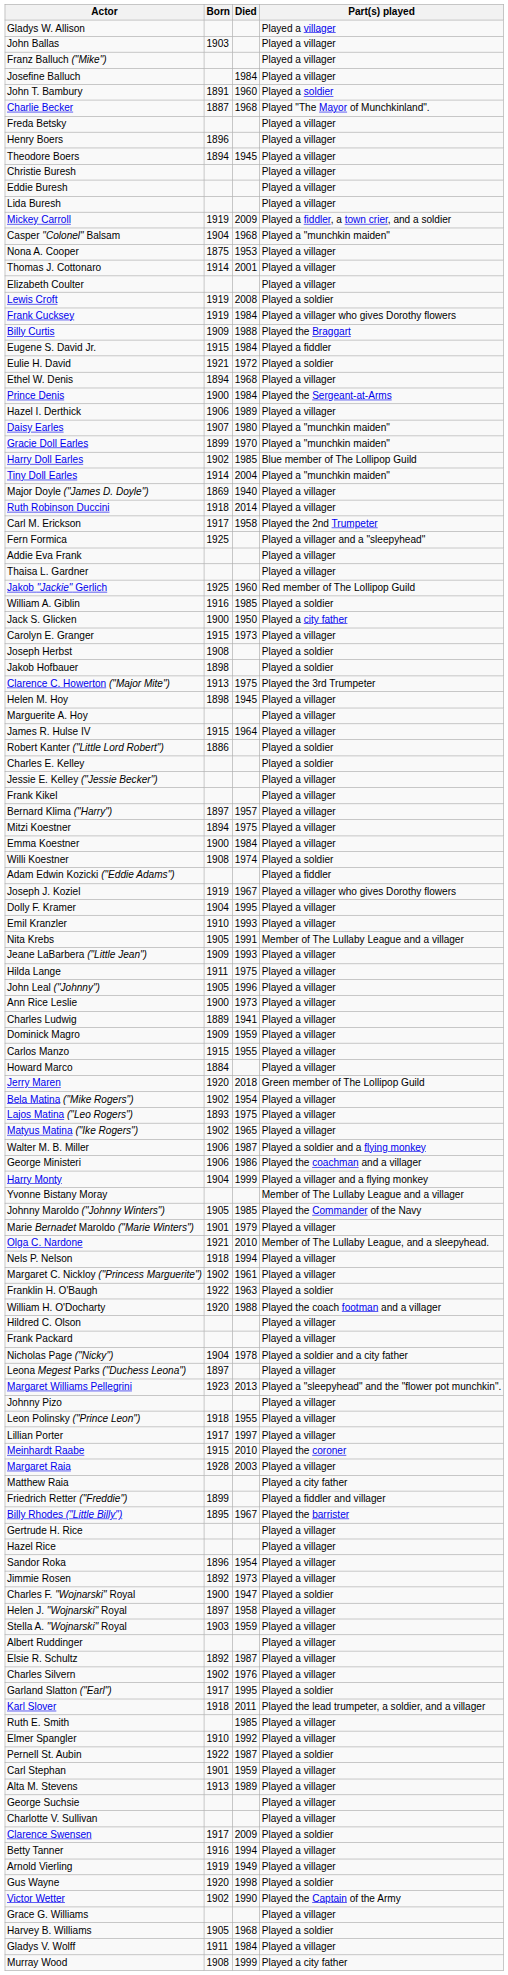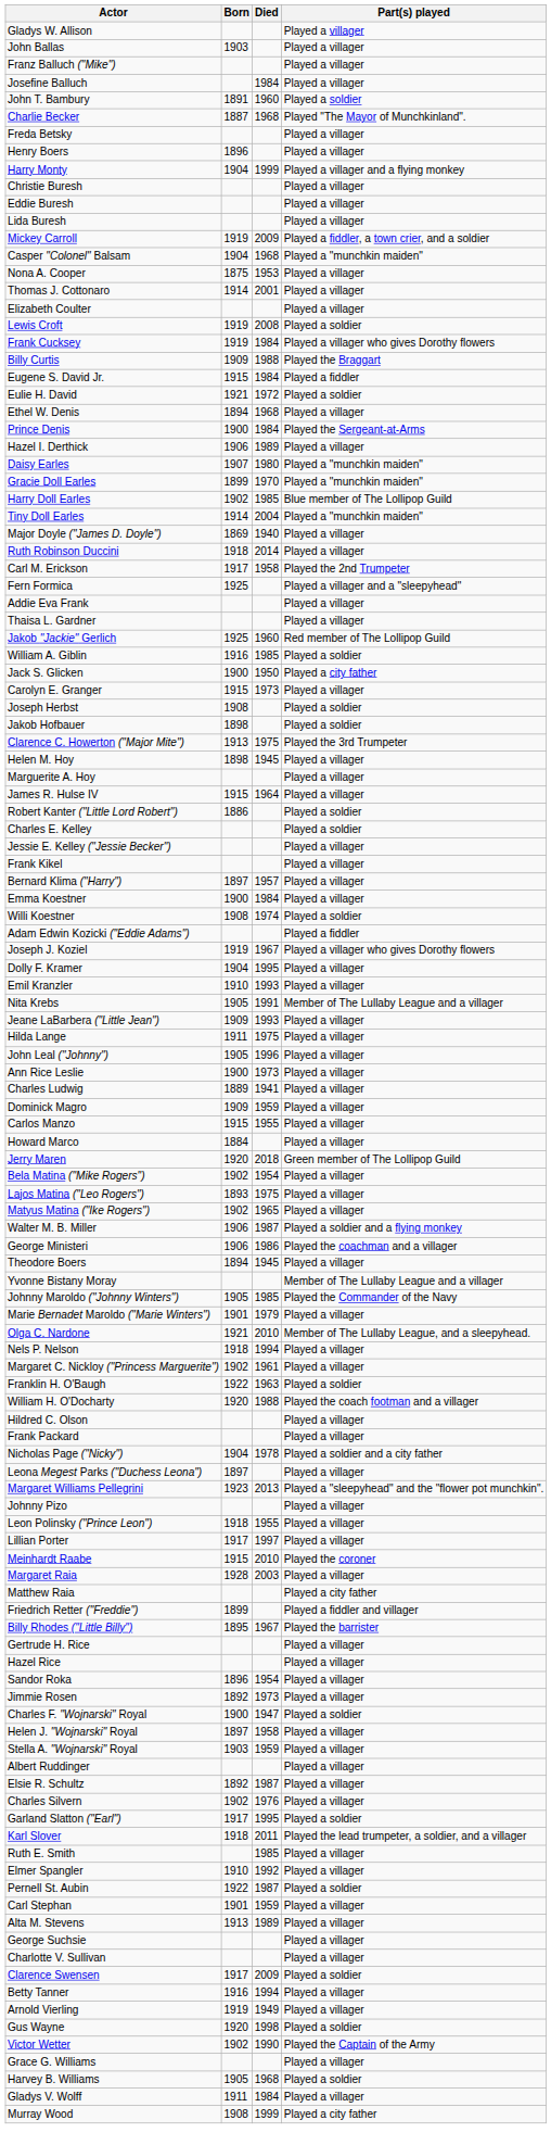 <table class="wikitable sortable" style="margin:auto">
 <tr valign=bottom>
 <th>Actor</th>
 <th>Born</th>
 <th>Died</th>
 <th>Part(s) played</th>
 </tr>
 <tr>
 <td>Gladys W. Allison</td>
 <td></td>
 <td></td>
 <td>Played a <a href='#'>villager</a></td>
 </tr>
 <tr>
 <td>John Ballas</td>
 <td>1903</td>
 <td> </td>
 <td>Played a villager</td>
 </tr>
 <tr>
 <td>Franz Balluch <em>("Mike")</em></td>
 <td></td>
 <td></td>
 <td>Played a villager</td>
 </tr>
 <tr>
 <td>Josefine Balluch</td>
 <td></td>
 <td>1984</td>
 <td>Played a villager</td>
 </tr>
 <tr>
 <td>John T. Bambury</td>
 <td>1891 </td>
 <td>1960</td>
 <td>Played a <a href='#'>soldier</a></td>
 </tr>
 <tr>
 <td><a href='#'>Charlie Becker</a></td>
 <td>1887</td>
 <td>1968</td>
 <td>Played "The <a href='#'>Mayor</a> of Munchkinland".</td>
 </tr>
 <tr>
 <td>Freda Betsky</td>
 <td> </td>
 <td></td>
 <td>Played a villager</td>
 </tr>
 <tr>
 <td>Henry Boers</td>
 <td>1896</td>
 <td> </td>
 <td>Played a villager</td>
 </tr>
 <tr>
-<td>Theodore Boers</td>
-<td>1894</td>
-<td>1945</td>
-<td>Played a villager</td>
+<td><a href='#'>Harry Monty</a></td>
+<td>1904</td>
+<td>1999</td>
+<td>Played a villager and a flying monkey</td>
 </tr>
 <tr>
 <td>Christie Buresh</td>
 <td> </td>
 <td></td>
 <td>Played a villager</td>
 </tr>
 <tr>
 <td>Eddie Buresh</td>
 <td> </td>
 <td></td>
 <td>Played a villager</td>
 </tr>
 <tr>
 <td>Lida Buresh</td>
 <td> </td>
 <td></td>
 <td>Played a villager</td>
 </tr>
 <tr>
 <td><a href='#'>Mickey Carroll</a></td>
 <td>1919</td>
 <td>2009</td>
 <td>Played a <a href='#'>fiddler</a>, a <a href='#'>town crier</a>, and a soldier</td>
 </tr>
 <tr>
 <td>Casper <em>"Colonel"</em> Balsam</td>
 <td>1904</td>
 <td>1968</td>
 <td>Played a "munchkin maiden"</td>
 </tr>
 <tr>
 <td>Nona A. Cooper</td>
 <td>1875</td>
 <td>1953</td>
 <td>Played a villager</td>
 </tr>
 <tr>
 <td>Thomas J. Cottonaro</td>
 <td>1914</td>
 <td>2001</td>
 <td>Played a villager</td>
 </tr>
 <tr>
 <td>Elizabeth Coulter</td>
 <td></td>
 <td></td>
 <td>Played a villager </td>
 </tr>
 <tr>
 <td><a href='#'>Lewis Croft</a></td>
 <td>1919</td>
 <td>2008</td>
 <td>Played a soldier</td>
 </tr>
 <tr>
 <td><a href='#'>Frank Cucksey</a></td>
 <td>1919</td>
 <td>1984</td>
 <td>Played a villager who gives Dorothy flowers</td>
 </tr>
 <tr>
 <td><a href='#'>Billy Curtis</a></td>
 <td>1909</td>
 <td>1988</td>
 <td>Played the <a href='#'>Braggart</a></td>
 </tr>
 <tr>
 <td>Eugene S. David Jr.</td>
 <td>1915</td>
 <td>1984</td>
 <td>Played a fiddler</td>
 </tr>
 <tr>
 <td>Eulie H. David</td>
 <td>1921</td>
 <td>1972</td>
 <td>Played a soldier</td>
 </tr>
 <tr>
 <td>Ethel W. Denis</td>
 <td>1894</td>
 <td>1968</td>
 <td>Played a villager</td>
 </tr>
 <tr>
 <td><a href='#'>Prince Denis</a></td>
 <td>1900</td>
 <td>1984</td>
 <td>Played the <a href='#'>Sergeant-at-Arms</a></td>
 </tr>
 <tr>
 <td>Hazel I. Derthick</td>
 <td>1906</td>
 <td>1989</td>
 <td>Played a villager</td>
 </tr>
 <tr>
 <td><a href='#'>Daisy Earles</a></td>
 <td>1907</td>
 <td>1980</td>
 <td>Played a "munchkin maiden"</td>
 </tr>
 <tr>
 <td><a href='#'>Gracie Doll Earles</a></td>
 <td>1899</td>
 <td>1970</td>
 <td>Played a "munchkin maiden"</td>
 </tr>
 <tr>
 <td><a href='#'>Harry Doll Earles</a></td>
 <td>1902</td>
 <td>1985</td>
 <td>Blue member of The Lollipop Guild</td>
 </tr>
 <tr>
 <td><a href='#'>Tiny Doll Earles</a></td>
 <td>1914</td>
 <td>2004</td>
 <td>Played a "munchkin maiden"</td>
 </tr>
 <tr>
 <td>Major Doyle <em>("James D. Doyle")</em></td>
 <td>1869</td>
 <td>1940</td>
 <td>Played a villager</td>
 </tr>
 <tr>
 <td><a href='#'>Ruth Robinson Duccini</a></td>
 <td>1918</td>
 <td>2014</td>
 <td>Played a villager</td>
 </tr>
 <tr>
 <td>Carl M. Erickson</td>
 <td>1917</td>
 <td>1958</td>
 <td>Played the 2nd <a href='#'>Trumpeter</a></td>
 </tr>
 <tr>
 <td>Fern Formica</td>
 <td>1925</td>
 <td> </td>
 <td>Played a villager and a "sleepyhead"</td>
 </tr>
 <tr>
 <td>Addie Eva Frank</td>
 <td></td>
 <td></td>
 <td>Played a villager</td>
 </tr>
 <tr>
 <td>Thaisa L. Gardner</td>
 <td> </td>
 <td></td>
 <td>Played a villager</td>
 </tr>
 <tr>
 <td><a href='#'>Jakob <em>"Jackie"</em> Gerlich</a></td>
 <td>1925</td>
 <td>1960</td>
 <td>Red member of The Lollipop Guild</td>
 </tr>
 <tr>
 <td>William A. Giblin</td>
 <td>1916</td>
 <td>1985</td>
 <td>Played a soldier</td>
 </tr>
 <tr>
 <td>Jack S. Glicken</td>
 <td>1900</td>
 <td>1950</td>
 <td>Played a <a href='#'>city father</a></td>
 </tr>
 <tr>
 <td>Carolyn E. Granger</td>
 <td>1915</td>
 <td>1973</td>
 <td>Played a villager</td>
 </tr>
 <tr>
 <td>Joseph Herbst</td>
 <td>1908</td>
 <td></td>
 <td>Played a soldier</td>
 </tr>
 <tr>
 <td>Jakob Hofbauer</td>
 <td>1898</td>
 <td></td>
 <td>Played a soldier</td>
 </tr>
 <tr>
 <td><a href='#'>Clarence C. Howerton</a> <em>("Major Mite")</em></td>
 <td>1913</td>
 <td>1975</td>
 <td>Played the 3rd Trumpeter</td>
 </tr>
 <tr>
 <td>Helen M. Hoy</td>
 <td>1898</td>
 <td>1945</td>
 <td>Played a villager</td>
 </tr>
 <tr>
 <td>Marguerite A. Hoy</td>
 <td> </td>
 <td></td>
 <td>Played a villager</td>
 </tr>
 <tr>
 <td>James R. Hulse IV</td>
 <td>1915</td>
 <td>1964</td>
 <td>Played a villager</td>
 </tr>
 <tr>
 <td>Robert Kanter <em>("Little Lord Robert")</em></td>
 <td>1886</td>
 <td></td>
 <td>Played a soldier</td>
 </tr>
 <tr>
 <td>Charles E. Kelley</td>
 <td></td>
 <td></td>
 <td>Played a soldier</td>
 </tr>
 <tr>
 <td>Jessie E. Kelley <em>("Jessie Becker")</em></td>
 <td> </td>
 <td></td>
 <td>Played a villager</td>
 </tr>
 <tr>
 <td>Frank Kikel</td>
 <td> </td>
 <td></td>
 <td>Played a villager</td>
 </tr>
 <tr>
 <td>Bernard Klima <em>("Harry")</em></td>
 <td>1897</td>
 <td>1957</td>
 <td>Played a villager</td>
 </tr>
 <tr>
-<td>Mitzi Koestner</td>
-<td>1894</td>
-<td>1975</td>
-<td>Played a villager</td>
-</tr>
-<tr>
 <td>Emma Koestner</td>
 <td>1900</td>
 <td>1984</td>
 <td>Played a villager</td>
 </tr>
 <tr>
 <td>Willi Koestner</td>
 <td>1908</td>
 <td>1974</td>
 <td>Played a soldier</td>
 </tr>
 <tr>
 <td>Adam Edwin Kozicki <em>("Eddie Adams")</em></td>
 <td> </td>
 <td></td>
 <td>Played a fiddler</td>
 </tr>
 <tr>
 <td>Joseph J. Koziel</td>
 <td>1919</td>
 <td>1967</td>
 <td>Played a villager who gives Dorothy flowers</td>
 </tr>
 <tr>
 <td>Dolly F. Kramer</td>
 <td>1904</td>
 <td>1995</td>
 <td>Played a villager</td>
 </tr>
 <tr>
 <td>Emil Kranzler</td>
 <td>1910</td>
 <td>1993</td>
 <td>Played a villager</td>
 </tr>
 <tr>
 <td>Nita Krebs</td>
 <td>1905</td>
 <td>1991</td>
 <td>Member of The Lullaby League and a villager</td>
 </tr>
 <tr>
 <td>Jeane LaBarbera <em>("Little Jean")</em></td>
 <td>1909</td>
 <td>1993</td>
 <td>Played a villager</td>
 </tr>
 <tr>
 <td>Hilda Lange</td>
 <td>1911</td>
 <td>1975</td>
 <td>Played a villager</td>
 </tr>
 <tr>
 <td>John Leal <em>("Johnny")</em></td>
 <td>1905</td>
 <td>1996</td>
 <td>Played a villager</td>
 </tr>
 <tr>
 <td>Ann Rice Leslie</td>
 <td>1900</td>
 <td>1973</td>
 <td>Played a villager</td>
 </tr>
 <tr>
 <td>Charles Ludwig</td>
 <td>1889</td>
 <td>1941</td>
 <td>Played a villager</td>
 </tr>
 <tr>
 <td>Dominick Magro</td>
 <td>1909</td>
 <td>1959</td>
 <td>Played a villager</td>
 </tr>
 <tr>
 <td>Carlos Manzo</td>
 <td>1915</td>
 <td>1955</td>
 <td>Played a villager</td>
 </tr>
 <tr>
 <td>Howard Marco</td>
 <td>1884</td>
 <td></td>
 <td>Played a villager</td>
 </tr>
 <tr>
 <td><a href='#'>Jerry Maren</a></td>
 <td>1920</td>
 <td>2018</td>
 <td>Green member of The Lollipop Guild</td>
 </tr>
 <tr>
 <td><a href='#'>Bela Matina</a> <em>("Mike Rogers")</em></td>
 <td>1902</td>
 <td>1954</td>
 <td>Played a villager</td>
 </tr>
 <tr>
 <td><a href='#'>Lajos Matina</a> <em>("Leo Rogers")</em></td>
 <td>1893</td>
 <td>1975</td>
 <td>Played a villager</td>
 </tr>
 <tr>
 <td><a href='#'>Matyus Matina</a> <em>("Ike Rogers")</em></td>
 <td>1902</td>
 <td>1965</td>
 <td>Played a villager</td>
 </tr>
 <tr>
 <td>Walter M. B. Miller</td>
 <td>1906</td>
 <td>1987</td>
 <td>Played a soldier and a <a href='#'>flying monkey</a></td>
 </tr>
 <tr>
 <td>George Ministeri</td>
 <td>1906</td>
 <td>1986</td>
 <td>Played the <a href='#'>coachman</a> and a villager</td>
 </tr>
 <tr>
-<td><a href='#'>Harry Monty</a></td>
-<td>1904</td>
-<td>1999</td>
-<td>Played a villager and a flying monkey</td>
+<td>Theodore Boers</td>
+<td>1894</td>
+<td>1945</td>
+<td>Played a villager</td>
 </tr>
 <tr>
 <td>Yvonne Bistany Moray</td>
 <td></td>
 <td></td>
 <td>Member of The Lullaby League and a villager</td>
 </tr>
 <tr>
 <td>Johnny Maroldo <em>("Johnny Winters")</em></td>
 <td>1905</td>
 <td>1985</td>
 <td>Played the <a href='#'>Commander</a> of the Navy</td>
 </tr>
 <tr>
 <td>Marie <em>Bernadet</em> Maroldo <em>("Marie Winters")</em></td>
 <td>1901</td>
 <td>1979</td>
 <td>Played a villager</td>
 </tr>
 <tr>
 <td><a href='#'>Olga C. Nardone</a></td>
 <td>1921</td>
 <td>2010</td>
 <td>Member of The Lullaby League, and a sleepyhead.</td>
 </tr>
 <tr>
 <td>Nels P. Nelson</td>
 <td>1918</td>
 <td>1994</td>
 <td>Played a villager</td>
 </tr>
 <tr>
 <td>Margaret C. Nickloy <em>("Princess Marguerite")</em></td>
 <td>1902</td>
 <td>1961</td>
 <td>Played a villager</td>
 </tr>
 <tr>
 <td>Franklin H. O'Baugh</td>
 <td>1922</td>
 <td>1963</td>
 <td>Played a soldier</td>
 </tr>
 <tr>
 <td>William H. O'Docharty</td>
 <td>1920</td>
 <td>1988</td>
 <td>Played the coach <a href='#'>footman</a> and a villager</td>
 </tr>
 <tr>
 <td>Hildred C. Olson</td>
 <td> </td>
 <td></td>
 <td>Played a villager</td>
 </tr>
 <tr>
 <td>Frank Packard</td>
 <td></td>
 <td></td>
 <td>Played a villager</td>
 </tr>
 <tr>
 <td>Nicholas Page <em>("Nicky")</em></td>
 <td>1904</td>
 <td>1978</td>
 <td>Played a soldier and a city father</td>
 </tr>
 <tr>
 <td>Leona <em>Megest</em> Parks <em>("Duchess Leona")</em></td>
 <td>1897</td>
 <td></td>
 <td>Played a villager</td>
 </tr>
 <tr>
 <td><a href='#'>Margaret Williams Pellegrini</a></td>
 <td>1923</td>
 <td>2013</td>
 <td>Played a "sleepyhead" and the "flower pot munchkin".</td>
 </tr>
 <tr>
 <td>Johnny Pizo</td>
 <td></td>
 <td></td>
 <td>Played a villager</td>
 </tr>
 <tr>
 <td>Leon Polinsky <em>("Prince Leon")</em></td>
 <td>1918</td>
 <td>1955</td>
 <td>Played a villager</td>
 </tr>
 <tr>
 <td>Lillian Porter</td>
 <td>1917</td>
 <td>1997</td>
 <td>Played a villager</td>
 </tr>
 <tr>
 <td><a href='#'>Meinhardt Raabe</a></td>
 <td>1915</td>
 <td>2010</td>
 <td>Played the <a href='#'>coroner</a></td>
 </tr>
 <tr>
 <td><a href='#'>Margaret Raia</a></td>
 <td>1928</td>
 <td>2003</td>
 <td>Played a villager</td>
 </tr>
 <tr>
 <td>Matthew Raia</td>
 <td></td>
 <td></td>
 <td>Played a city father</td>
 </tr>
 <tr>
 <td>Friedrich Retter <em>("Freddie")</em></td>
 <td>1899</td>
 <td></td>
 <td>Played a fiddler and villager</td>
 </tr>
 <tr>
 <td><a href='#'>Billy Rhodes <em>("Little Billy")</em></a></td>
 <td>1895</td>
 <td>1967</td>
 <td>Played the <a href='#'>barrister</a></td>
 </tr>
 <tr>
 <td>Gertrude H. Rice</td>
 <td></td>
 <td></td>
 <td>Played a villager</td>
 </tr>
 <tr>
 <td>Hazel Rice</td>
 <td></td>
 <td></td>
 <td>Played a villager</td>
 </tr>
 <tr>
 <td>Sandor Roka</td>
 <td>1896</td>
 <td>1954</td>
 <td>Played a villager</td>
 </tr>
 <tr>
 <td>Jimmie Rosen</td>
 <td>1892</td>
 <td>1973</td>
 <td>Played a villager</td>
 </tr>
 <tr>
 <td>Charles F. <em>"Wojnarski"</em> Royal</td>
 <td>1900</td>
 <td>1947</td>
 <td>Played a soldier</td>
 </tr>
 <tr>
 <td>Helen J. <em>"Wojnarski"</em> Royal</td>
 <td>1897</td>
 <td>1958</td>
 <td>Played a villager</td>
 </tr>
 <tr>
 <td>Stella A. <em>"Wojnarski"</em> Royal</td>
 <td>1903</td>
 <td>1959</td>
 <td>Played a villager</td>
 </tr>
 <tr>
 <td>Albert Ruddinger</td>
 <td></td>
 <td></td>
 <td>Played a villager</td>
 </tr>
 <tr>
 <td>Elsie R. Schultz</td>
 <td>1892</td>
 <td>1987</td>
 <td>Played a villager</td>
 </tr>
 <tr>
 <td>Charles Silvern</td>
 <td>1902</td>
 <td>1976</td>
 <td>Played a villager</td>
 </tr>
 <tr>
 <td>Garland Slatton <em>("Earl")</em></td>
 <td>1917</td>
 <td>1995</td>
 <td>Played a soldier</td>
 </tr>
 <tr>
 <td><a href='#'>Karl Slover</a></td>
 <td>1918</td>
 <td>2011</td>
 <td>Played the lead trumpeter, a soldier, and a villager</td>
 </tr>
 <tr>
 <td>Ruth E. Smith</td>
 <td> </td>
 <td>1985</td>
 <td>Played a villager</td>
 </tr>
 <tr>
 <td>Elmer Spangler</td>
 <td>1910</td>
 <td>1992</td>
 <td>Played a villager</td>
 </tr>
 <tr>
 <td>Pernell St. Aubin</td>
 <td>1922</td>
 <td>1987</td>
 <td>Played a soldier</td>
 </tr>
 <tr>
 <td>Carl Stephan</td>
 <td>1901</td>
 <td>1959</td>
 <td>Played a villager</td>
 </tr>
 <tr>
 <td>Alta M. Stevens</td>
 <td>1913</td>
 <td>1989</td>
 <td>Played a villager</td>
 </tr>
 <tr>
 <td>George Suchsie</td>
 <td></td>
 <td></td>
 <td>Played a villager</td>
 </tr>
 <tr>
 <td>Charlotte V. Sullivan</td>
 <td> </td>
 <td></td>
 <td>Played a villager</td>
 </tr>
 <tr>
 <td><a href='#'>Clarence Swensen</a></td>
 <td>1917</td>
 <td>2009</td>
 <td>Played a soldier</td>
 </tr>
 <tr>
 <td>Betty Tanner</td>
 <td>1916</td>
 <td>1994</td>
 <td>Played a villager</td>
 </tr>
 <tr>
 <td>Arnold Vierling</td>
 <td>1919</td>
 <td>1949</td>
 <td>Played a villager</td>
 </tr>
 <tr>
 <td>Gus Wayne</td>
 <td>1920</td>
 <td>1998</td>
 <td>Played a soldier</td>
 </tr>
 <tr>
 <td><a href='#'>Victor Wetter</a></td>
 <td>1902</td>
 <td>1990</td>
 <td>Played the <a href='#'>Captain</a> of the Army</td>
 </tr>
 <tr>
 <td>Grace G. Williams</td>
 <td></td>
 <td></td>
 <td>Played a villager</td>
 </tr>
 <tr>
 <td>Harvey B. Williams</td>
 <td>1905</td>
 <td>1968</td>
 <td>Played a soldier</td>
 </tr>
 <tr>
 <td>Gladys V. Wolff</td>
 <td>1911</td>
 <td>1984</td>
 <td>Played a villager</td>
 </tr>
 <tr>
 <td>Murray Wood</td>
 <td>1908</td>
 <td>1999</td>
 <td>Played a city father</td>
 </tr>
 </table>
